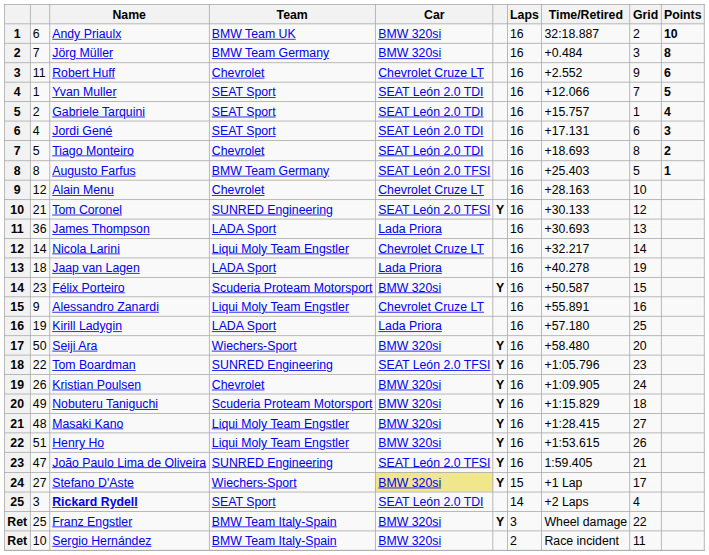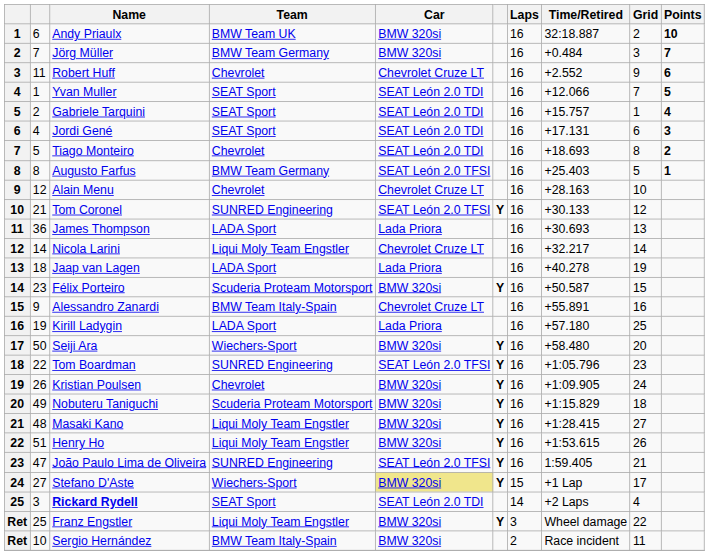 <table class="wikitable sortable" style="font-size: 95%;">
 <tr>
 <th></th>
 <th></th>
 <th>Name</th>
 <th>Team</th>
 <th>Car</th>
 <th></th>
 <th>Laps</th>
 <th>Time/Retired</th>
 <th>Grid</th>
 <th>Points</th>
 </tr>
 <tr>
 <th>1</th>
 <td>6</td>
 <td> <a href='#'>Andy Priaulx</a></td>
 <td><a href='#'>BMW Team UK</a></td>
 <td><a href='#'>BMW 320si</a></td>
 <td></td>
 <td>16</td>
 <td>32:18.887</td>
 <td>2</td>
 <td><strong>10</strong></td>
 </tr>
 <tr>
 <th>2</th>
 <td>7</td>
 <td> <a href='#'>Jörg Müller</a></td>
 <td><a href='#'>BMW Team Germany</a></td>
 <td><a href='#'>BMW 320si</a></td>
 <td></td>
 <td>16</td>
 <td>+0.484</td>
 <td>3</td>
-<td><strong>8</strong></td>
+<td><strong>7</strong></td>
 </tr>
 <tr>
 <th>3</th>
 <td>11</td>
 <td> <a href='#'>Robert Huff</a></td>
 <td><a href='#'>Chevrolet</a></td>
 <td><a href='#'>Chevrolet Cruze LT</a></td>
 <td></td>
 <td>16</td>
 <td>+2.552</td>
 <td>9</td>
 <td><strong>6</strong></td>
 </tr>
 <tr>
 <th>4</th>
 <td>1</td>
 <td> <a href='#'>Yvan Muller</a></td>
 <td><a href='#'>SEAT Sport</a></td>
 <td><a href='#'>SEAT León 2.0 TDI</a></td>
 <td></td>
 <td>16</td>
 <td>+12.066</td>
 <td>7</td>
 <td><strong>5</strong></td>
 </tr>
 <tr>
 <th>5</th>
 <td>2</td>
 <td> <a href='#'>Gabriele Tarquini</a></td>
 <td><a href='#'>SEAT Sport</a></td>
 <td><a href='#'>SEAT León 2.0 TDI</a></td>
 <td></td>
 <td>16</td>
 <td>+15.757</td>
 <td>1</td>
 <td><strong>4</strong></td>
 </tr>
 <tr>
 <th>6</th>
 <td>4</td>
 <td> <a href='#'>Jordi Gené</a></td>
 <td><a href='#'>SEAT Sport</a></td>
 <td><a href='#'>SEAT León 2.0 TDI</a></td>
 <td></td>
 <td>16</td>
 <td>+17.131</td>
 <td>6</td>
 <td><strong>3</strong></td>
 </tr>
 <tr>
 <th>7</th>
 <td>5</td>
 <td> <a href='#'>Tiago Monteiro</a></td>
 <td><a href='#'>Chevrolet</a></td>
 <td><a href='#'>SEAT León 2.0 TDI</a></td>
 <td></td>
 <td>16</td>
 <td>+18.693</td>
 <td>8</td>
 <td><strong>2</strong></td>
 </tr>
 <tr>
 <th>8</th>
 <td>8</td>
 <td> <a href='#'>Augusto Farfus</a></td>
 <td><a href='#'>BMW Team Germany</a></td>
 <td><a href='#'>SEAT León 2.0 TFSI</a></td>
 <td></td>
 <td>16</td>
 <td>+25.403</td>
 <td>5</td>
 <td><strong>1</strong></td>
 </tr>
 <tr>
 <th>9</th>
 <td>12</td>
 <td> <a href='#'>Alain Menu</a></td>
 <td><a href='#'>Chevrolet</a></td>
 <td><a href='#'>Chevrolet Cruze LT</a></td>
 <td></td>
 <td>16</td>
 <td>+28.163</td>
 <td>10</td>
 <td></td>
 </tr>
 <tr>
 <th>10</th>
 <td>21</td>
 <td> <a href='#'>Tom Coronel</a></td>
 <td><a href='#'>SUNRED Engineering</a></td>
 <td><a href='#'>SEAT León 2.0 TFSI</a></td>
 <td align=center><strong><span>Y</span></strong></td>
 <td>16</td>
 <td>+30.133</td>
 <td>12</td>
 <td></td>
 </tr>
 <tr>
 <th>11</th>
 <td>36</td>
 <td> <a href='#'>James Thompson</a></td>
 <td><a href='#'>LADA Sport</a></td>
 <td><a href='#'>Lada Priora</a></td>
 <td></td>
 <td>16</td>
 <td>+30.693</td>
 <td>13</td>
 <td></td>
 </tr>
 <tr>
 <th>12</th>
 <td>14</td>
 <td> <a href='#'>Nicola Larini</a></td>
 <td><a href='#'>Liqui Moly Team Engstler</a></td>
 <td><a href='#'>Chevrolet Cruze LT</a></td>
 <td></td>
 <td>16</td>
 <td>+32.217</td>
 <td>14</td>
 <td></td>
 </tr>
 <tr>
 <th>13</th>
 <td>18</td>
 <td> <a href='#'>Jaap van Lagen</a></td>
 <td><a href='#'>LADA Sport</a></td>
 <td><a href='#'>Lada Priora</a></td>
 <td></td>
 <td>16</td>
 <td>+40.278</td>
 <td>19</td>
 <td></td>
 </tr>
 <tr>
 <th>14</th>
 <td>23</td>
 <td> <a href='#'>Félix Porteiro</a></td>
 <td><a href='#'>Scuderia Proteam Motorsport</a></td>
 <td><a href='#'>BMW 320si</a></td>
 <td align=center><strong><span>Y</span></strong></td>
 <td>16</td>
 <td>+50.587</td>
 <td>15</td>
 <td></td>
 </tr>
 <tr>
 <th>15</th>
 <td>9</td>
 <td> <a href='#'>Alessandro Zanardi</a></td>
-<td><a href='#'>Liqui Moly Team Engstler</a></td>
+<td><a href='#'>BMW Team Italy-Spain</a></td>
 <td><a href='#'>Chevrolet Cruze LT</a></td>
 <td></td>
 <td>16</td>
 <td>+55.891</td>
 <td>16</td>
 <td></td>
 </tr>
 <tr>
 <th>16</th>
 <td>19</td>
 <td> <a href='#'>Kirill Ladygin</a></td>
 <td><a href='#'>LADA Sport</a></td>
 <td><a href='#'>Lada Priora</a></td>
 <td></td>
 <td>16</td>
 <td>+57.180</td>
 <td>25</td>
 <td></td>
 </tr>
 <tr>
 <th>17</th>
 <td>50</td>
 <td> <a href='#'>Seiji Ara</a></td>
 <td><a href='#'>Wiechers-Sport</a></td>
 <td><a href='#'>BMW 320si</a></td>
 <td align=center><strong><span>Y</span></strong></td>
 <td>16</td>
 <td>+58.480</td>
 <td>20</td>
 <td></td>
 </tr>
 <tr>
 <th>18</th>
 <td>22</td>
 <td> <a href='#'>Tom Boardman</a></td>
 <td><a href='#'>SUNRED Engineering</a></td>
 <td><a href='#'>SEAT León 2.0 TFSI</a></td>
 <td align=center><strong><span>Y</span></strong></td>
 <td>16</td>
 <td>+1:05.796</td>
 <td>23</td>
 <td></td>
 </tr>
 <tr>
 <th>19</th>
 <td>26</td>
 <td> <a href='#'>Kristian Poulsen</a></td>
 <td><a href='#'>Chevrolet</a></td>
 <td><a href='#'>BMW 320si</a></td>
 <td align=center><strong><span>Y</span></strong></td>
 <td>16</td>
 <td>+1:09.905</td>
 <td>24</td>
 <td></td>
 </tr>
 <tr>
 <th>20</th>
 <td>49</td>
 <td> <a href='#'>Nobuteru Taniguchi</a></td>
 <td><a href='#'>Scuderia Proteam Motorsport</a></td>
 <td><a href='#'>BMW 320si</a></td>
 <td align=center><strong><span>Y</span></strong></td>
 <td>16</td>
 <td>+1:15.829</td>
 <td>18</td>
 <td></td>
 </tr>
 <tr>
 <th>21</th>
 <td>48</td>
 <td> <a href='#'>Masaki Kano</a></td>
 <td><a href='#'>Liqui Moly Team Engstler</a></td>
 <td><a href='#'>BMW 320si</a></td>
 <td align=center><strong><span>Y</span></strong></td>
 <td>16</td>
 <td>+1:28.415</td>
 <td>27</td>
 <td></td>
 </tr>
 <tr>
 <th>22</th>
 <td>51</td>
 <td> <a href='#'>Henry Ho</a></td>
 <td><a href='#'>Liqui Moly Team Engstler</a></td>
 <td><a href='#'>BMW 320si</a></td>
 <td align=center><strong><span>Y</span></strong></td>
 <td>16</td>
 <td>+1:53.615</td>
 <td>26</td>
 <td></td>
 </tr>
 <tr>
 <th>23</th>
 <td>47</td>
 <td> <a href='#'>João Paulo Lima de Oliveira</a></td>
 <td><a href='#'>SUNRED Engineering</a></td>
 <td><a href='#'>SEAT León 2.0 TFSI</a></td>
 <td align=center><strong><span>Y</span></strong></td>
 <td>16</td>
 <td>1:59.405</td>
 <td>21</td>
 <td></td>
 </tr>
 <tr>
 <th>24</th>
 <td>27</td>
 <td> <a href='#'>Stefano D'Aste</a></td>
 <td><a href='#'>Wiechers-Sport</a></td>
 <td style="background: khaki;"><a href='#'>BMW 320si</a></td>
 <td align=center><strong><span>Y</span></strong></td>
 <td>15</td>
 <td>+1 Lap</td>
 <td>17</td>
 <td></td>
 </tr>
 <tr>
 <th>25</th>
 <td>3</td>
 <td> <strong><a href='#'>Rickard Rydell</a></strong></td>
 <td><a href='#'>SEAT Sport</a></td>
 <td><a href='#'>SEAT León 2.0 TDI</a></td>
 <td></td>
 <td>14</td>
 <td>+2 Laps</td>
 <td>4</td>
 <td></td>
 </tr>
 <tr>
 <th>Ret</th>
 <td>25</td>
 <td> <a href='#'>Franz Engstler</a></td>
-<td><a href='#'>BMW Team Italy-Spain</a></td>
+<td><a href='#'>Liqui Moly Team Engstler</a></td>
 <td><a href='#'>BMW 320si</a></td>
 <td align=center><strong><span>Y</span></strong></td>
 <td>3</td>
 <td>Wheel damage</td>
 <td>22</td>
 <td></td>
 </tr>
 <tr>
 <th>Ret</th>
 <td>10</td>
 <td> <a href='#'>Sergio Hernández</a></td>
 <td><a href='#'>BMW Team Italy-Spain</a></td>
 <td><a href='#'>BMW 320si</a></td>
 <td></td>
 <td>2</td>
 <td>Race incident</td>
 <td>11</td>
 <td></td>
 </tr>
 <tr>
 </tr>
 </table>
